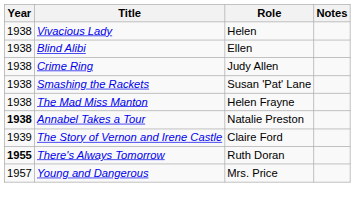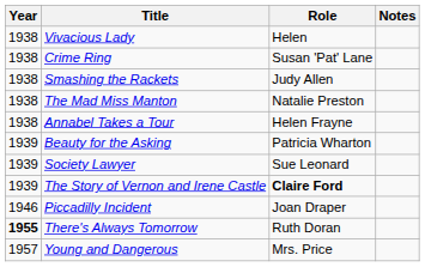 <table class="wikitable">
 <tr>
 <th>Year</th>
 <th>Title</th>
 <th>Role</th>
 <th>Notes</th>
 </tr>
 <tr>
 <td>1938</td>
 <td><em><a href='#'>Vivacious Lady</a></em></td>
 <td>Helen</td>
 <td></td>
 </tr>
 <tr>
 <td>1938</td>
-<td><em><a href='#'>Blind Alibi</a></em></td>
-<td>Ellen</td>
+<td><em><a href='#'>Crime Ring</a></em></td>
+<td>Susan 'Pat' Lane</td>
 <td></td>
 </tr>
 <tr>
 <td>1938</td>
-<td><em><a href='#'>Crime Ring</a></em></td>
+<td><em><a href='#'>Smashing the Rackets</a></em></td>
 <td>Judy Allen</td>
 <td></td>
 </tr>
 <tr>
 <td>1938</td>
-<td><em><a href='#'>Smashing the Rackets</a></em></td>
-<td>Susan 'Pat' Lane</td>
+<td><em><a href='#'>The Mad Miss Manton</a></em></td>
+<td>Natalie Preston</td>
 <td></td>
 </tr>
 <tr>
 <td>1938</td>
-<td><em><a href='#'>The Mad Miss Manton</a></em></td>
+<td><em><a href='#'>Annabel Takes a Tour</a></em></td>
 <td>Helen Frayne</td>
 <td></td>
 </tr>
 <tr>
-<td><strong>1938</strong></td>
-<td><em><a href='#'>Annabel Takes a Tour</a></em></td>
-<td>Natalie Preston</td>
+<td>1939</td>
+<td><em><a href='#'>Beauty for the Asking</a></em></td>
+<td>Patricia Wharton</td>
+<td></td>
+</tr>
+<tr>
+<td>1939</td>
+<td><em><a href='#'>Society Lawyer</a></em></td>
+<td>Sue Leonard</td>
 <td></td>
 </tr>
 <tr>
 <td>1939</td>
 <td><em><a href='#'>The Story of Vernon and Irene Castle</a></em></td>
-<td>Claire Ford</td>
+<td><strong>Claire Ford</strong></td>
+<td></td>
+</tr>
+<tr>
+<td>1946</td>
+<td><em><a href='#'>Piccadilly Incident</a></em></td>
+<td>Joan Draper</td>
 <td></td>
 </tr>
 <tr>
 <td><strong>1955</strong></td>
 <td><em><a href='#'>There's Always Tomorrow</a></em></td>
 <td>Ruth Doran</td>
 <td></td>
 </tr>
 <tr>
 <td>1957</td>
 <td><em><a href='#'>Young and Dangerous</a></em></td>
 <td>Mrs. Price</td>
 <td></td>
 </tr>
 </table>
